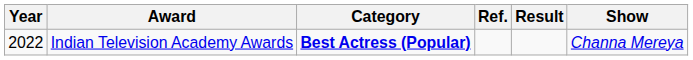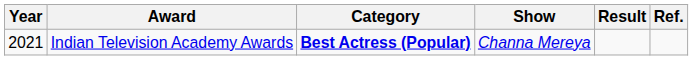 <table class="wikitable" style="text-align:center;">
 <tr>
 <th>Year</th>
 <th>Award</th>
 <th>Category</th>
+<th>Show</th>
+<th>Result</th>
 <th>Ref.</th>
-<th>Result</th>
-<th>Show</th>
 </tr>
 <tr>
-<td>2022</td>
+<td>2021</td>
 <td><a href='#'>Indian Television Academy Awards</a></td>
 <td><strong><a href='#'>Best Actress (Popular)</a></strong></td>
+<td><em><a href='#'>Channa Mereya</a></em></td>
 <td></td>
 <td></td>
-<td><em><a href='#'>Channa Mereya</a></em></td>
 </tr>
 </table>
